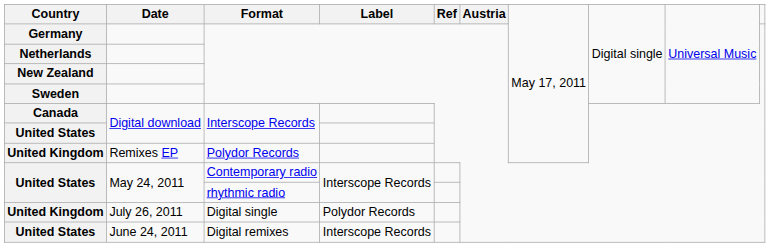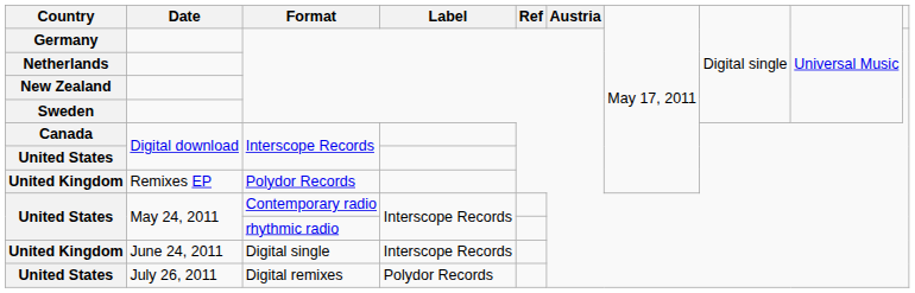 <table class="wikitable plainrowheaders" border="1">
 <tr>
 <th scope="col">Country</th>
 <th scope="col">Date</th>
 <th scope="col">Format</th>
 <th scope="col">Label</th>
 <th scope="col">Ref</th>
 <th scope="row">Austria</th>
 <td rowspan="8">May 17, 2011</td>
 <td rowspan="5">Digital single</td>
 <td rowspan="5"><a href='#'>Universal Music</a></td>
 <td align=center></td>
 </tr>
 <tr>
 <th scope="row">Germany</th>
 <td align=center></td>
 </tr>
 <tr>
 <th scope="row">Netherlands</th>
 <td align=center></td>
 </tr>
 <tr>
 <th scope="row">New Zealand</th>
 <td align=center></td>
 </tr>
 <tr>
 <th scope="row">Sweden</th>
 <td align=center></td>
 </tr>
 <tr>
 <th scope="row">Canada</th>
 <td rowspan="2"><a href='#'>Digital download</a></td>
 <td rowspan="2"><a href='#'>Interscope Records</a></td>
 <td align=center></td>
 </tr>
 <tr>
 <th scope="row">United States</th>
 <td align=center></td>
 </tr>
 <tr>
 <th scope="row">United Kingdom</th>
 <td>Remixes <a href='#'>EP</a></td>
 <td><a href='#'>Polydor Records</a></td>
 <td align=center></td>
 </tr>
 <tr>
 <th scope="row" rowspan="2">United States</th>
 <td rowspan="2">May 24, 2011</td>
 <td><a href='#'>Contemporary radio</a></td>
 <td rowspan="2">Interscope Records</td>
 <td align=center></td>
 </tr>
 <tr>
 <td><a href='#'>rhythmic radio</a></td>
 <td align=center></td>
 </tr>
 <tr>
 <th scope="row">United Kingdom</th>
-<td>July 26, 2011</td>
+<td>June 24, 2011</td>
 <td>Digital single</td>
-<td>Polydor Records</td>
+<td>Interscope Records</td>
 <td align=center></td>
 </tr>
 <tr>
 <th scope="row">United States</th>
-<td>June 24, 2011</td>
+<td>July 26, 2011</td>
 <td>Digital remixes</td>
-<td>Interscope Records</td>
+<td>Polydor Records</td>
 <td align=center></td>
 </tr>
 </table>
